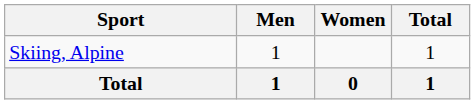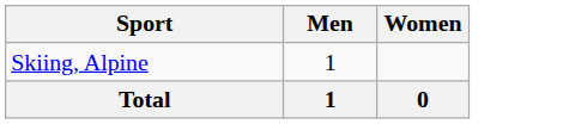 <table class="wikitable sortable" style="text-align:center;">
 <tr>
 <th width=180>Sport</th>
 <th width=55>Men</th>
 <th width=55>Women</th>
-<th width=55>Total</th>
 </tr>
 <tr>
 <td align=left><a href='#'>Skiing, Alpine</a></td>
 <td>1</td>
 <td></td>
-<td>1</td>
 </tr>
 <tr class="sortbottom">
 <th>Total</th>
 <th>1</th>
 <th>0</th>
-<th>1</th>
 </tr>
 </table>
